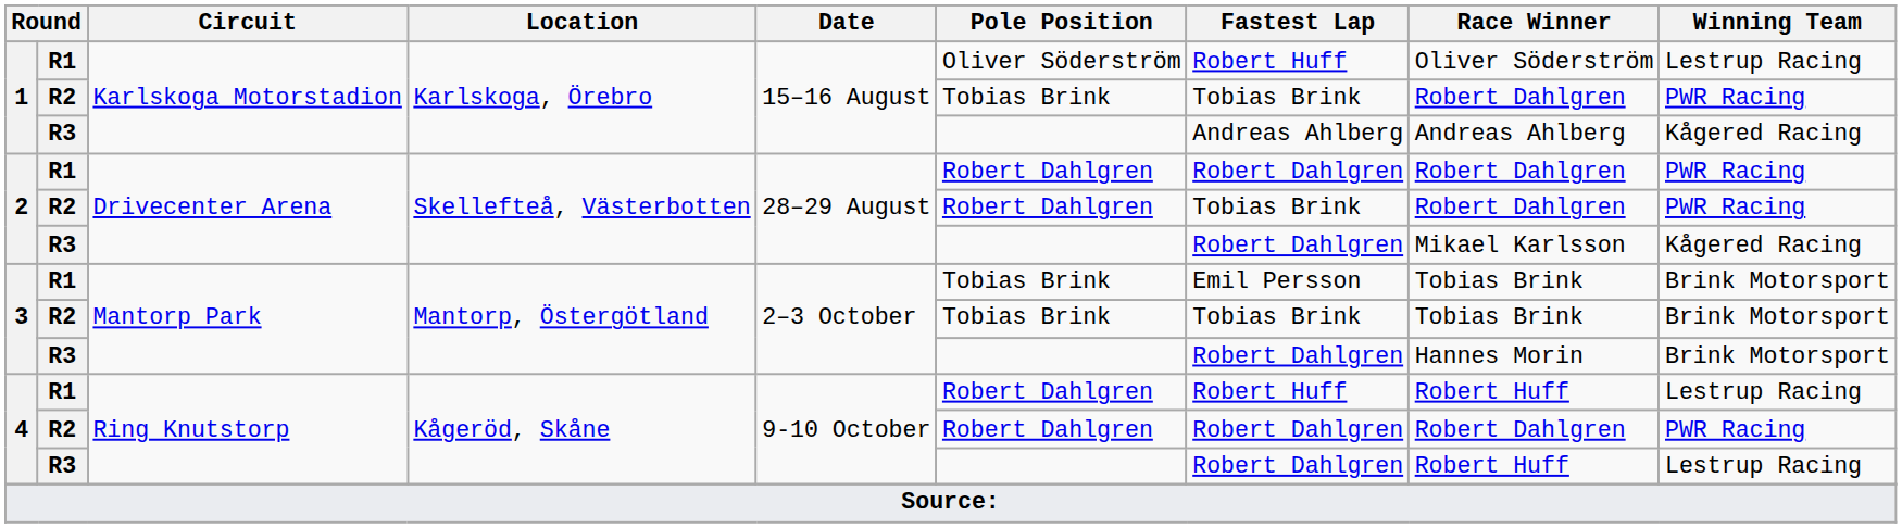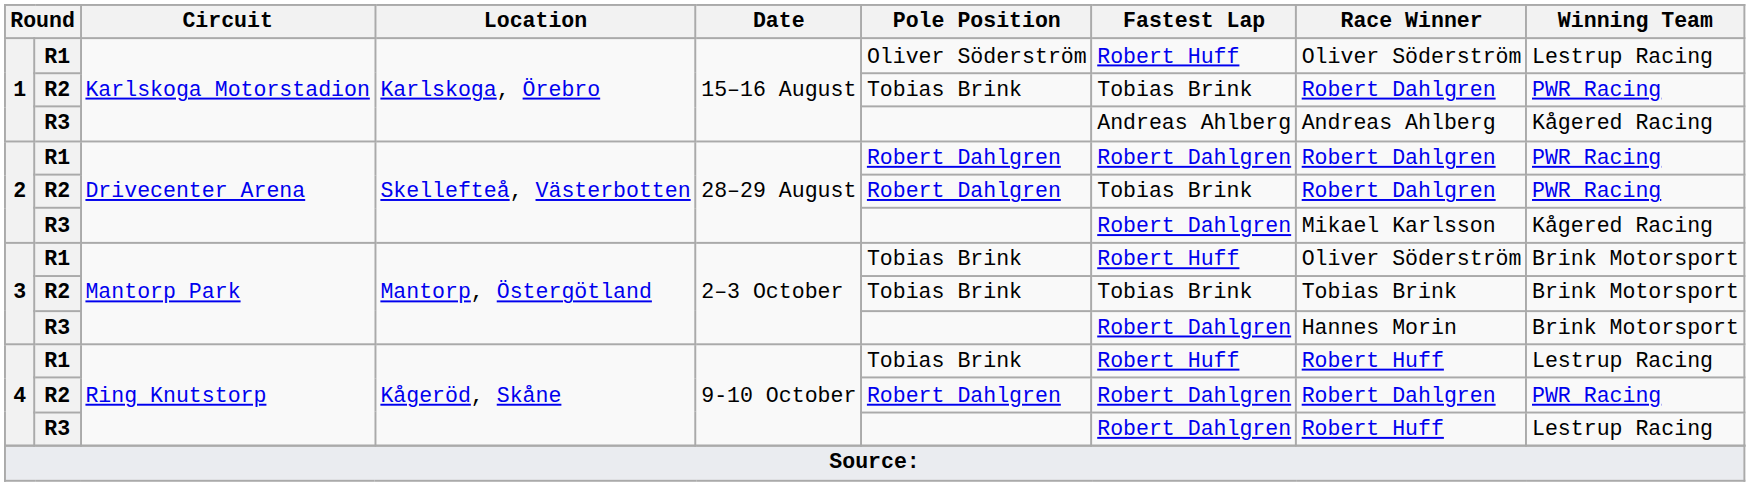 <table class="wikitable" style="font-size: 85%;">
 <tr>
 <th colspan="2">Round</th>
 <th>Circuit</th>
 <th>Location</th>
 <th>Date</th>
 <th>Pole Position</th>
 <th>Fastest Lap</th>
 <th>Race Winner</th>
 <th>Winning Team</th>
 </tr>
 <tr>
 <th rowspan="3">1</th>
 <th>R1</th>
 <td rowspan="3"> <a href='#'>Karlskoga Motorstadion</a></td>
 <td rowspan="3"><a href='#'>Karlskoga</a>, <a href='#'>Örebro</a></td>
 <td rowspan="3">15–16 August</td>
 <td> Oliver Söderström</td>
 <td> <a href='#'>Robert Huff</a></td>
 <td> Oliver Söderström</td>
 <td> Lestrup Racing</td>
 </tr>
 <tr>
 <th>R2</th>
 <td> Tobias Brink</td>
 <td> Tobias Brink</td>
 <td> <a href='#'>Robert Dahlgren</a></td>
 <td> <a href='#'>PWR Racing</a></td>
 </tr>
 <tr>
 <th>R3</th>
 <td></td>
 <td> Andreas Ahlberg</td>
 <td> Andreas Ahlberg</td>
 <td> Kågered Racing</td>
 </tr>
 <tr>
 <th rowspan="3">2</th>
 <th>R1</th>
 <td rowspan="3"> <a href='#'>Drivecenter Arena</a></td>
 <td rowspan="3"><a href='#'>Skellefteå</a>, <a href='#'>Västerbotten</a></td>
 <td rowspan="3">28–29 August</td>
 <td> <a href='#'>Robert Dahlgren</a></td>
 <td> <a href='#'>Robert Dahlgren</a></td>
 <td> <a href='#'>Robert Dahlgren</a></td>
 <td> <a href='#'>PWR Racing</a></td>
 </tr>
 <tr>
 <th>R2</th>
 <td> <a href='#'>Robert Dahlgren</a></td>
 <td> Tobias Brink</td>
 <td> <a href='#'>Robert Dahlgren</a></td>
 <td> <a href='#'>PWR Racing</a></td>
 </tr>
 <tr>
 <th>R3</th>
 <td></td>
 <td> <a href='#'>Robert Dahlgren</a></td>
 <td> Mikael Karlsson</td>
 <td> Kågered Racing</td>
 </tr>
 <tr>
 <th rowspan="3">3</th>
 <th>R1</th>
 <td rowspan="3"> <a href='#'>Mantorp Park</a></td>
 <td rowspan="3"><a href='#'>Mantorp</a>, <a href='#'>Östergötland</a></td>
 <td rowspan="3">2–3 October</td>
 <td> Tobias Brink</td>
-<td> Emil Persson</td>
-<td> Tobias Brink</td>
+<td> <a href='#'>Robert Huff</a></td>
+<td> Oliver Söderström</td>
 <td> Brink Motorsport</td>
 </tr>
 <tr>
 <th>R2</th>
 <td> Tobias Brink</td>
 <td> Tobias Brink</td>
 <td> Tobias Brink</td>
 <td> Brink Motorsport</td>
 </tr>
 <tr>
 <th>R3</th>
 <td></td>
 <td> <a href='#'>Robert Dahlgren</a></td>
 <td> Hannes Morin</td>
 <td> Brink Motorsport</td>
 </tr>
 <tr>
 <th rowspan="3">4</th>
 <th>R1</th>
 <td rowspan="3"> <a href='#'>Ring Knutstorp</a></td>
 <td rowspan="3"><a href='#'>Kågeröd</a>, <a href='#'>Skåne</a></td>
 <td rowspan="3">9-10 October</td>
-<td> <a href='#'>Robert Dahlgren</a></td>
+<td> Tobias Brink</td>
 <td> <a href='#'>Robert Huff</a></td>
 <td> <a href='#'>Robert Huff</a></td>
 <td> Lestrup Racing</td>
 </tr>
 <tr>
 <th>R2</th>
 <td> <a href='#'>Robert Dahlgren</a></td>
 <td> <a href='#'>Robert Dahlgren</a></td>
 <td> <a href='#'>Robert Dahlgren</a></td>
 <td> <a href='#'>PWR Racing</a></td>
 </tr>
 <tr>
 <th>R3</th>
 <td></td>
 <td> <a href='#'>Robert Dahlgren</a></td>
 <td> <a href='#'>Robert Huff</a></td>
 <td> Lestrup Racing</td>
 </tr>
 <tr>
 </tr>
 <tr class="sortbottom">
 <td colspan="9" style="background-color:#EAECF0; text-align:center" align="bottom"><strong>Source:</strong></td>
 </tr>
 </table>
